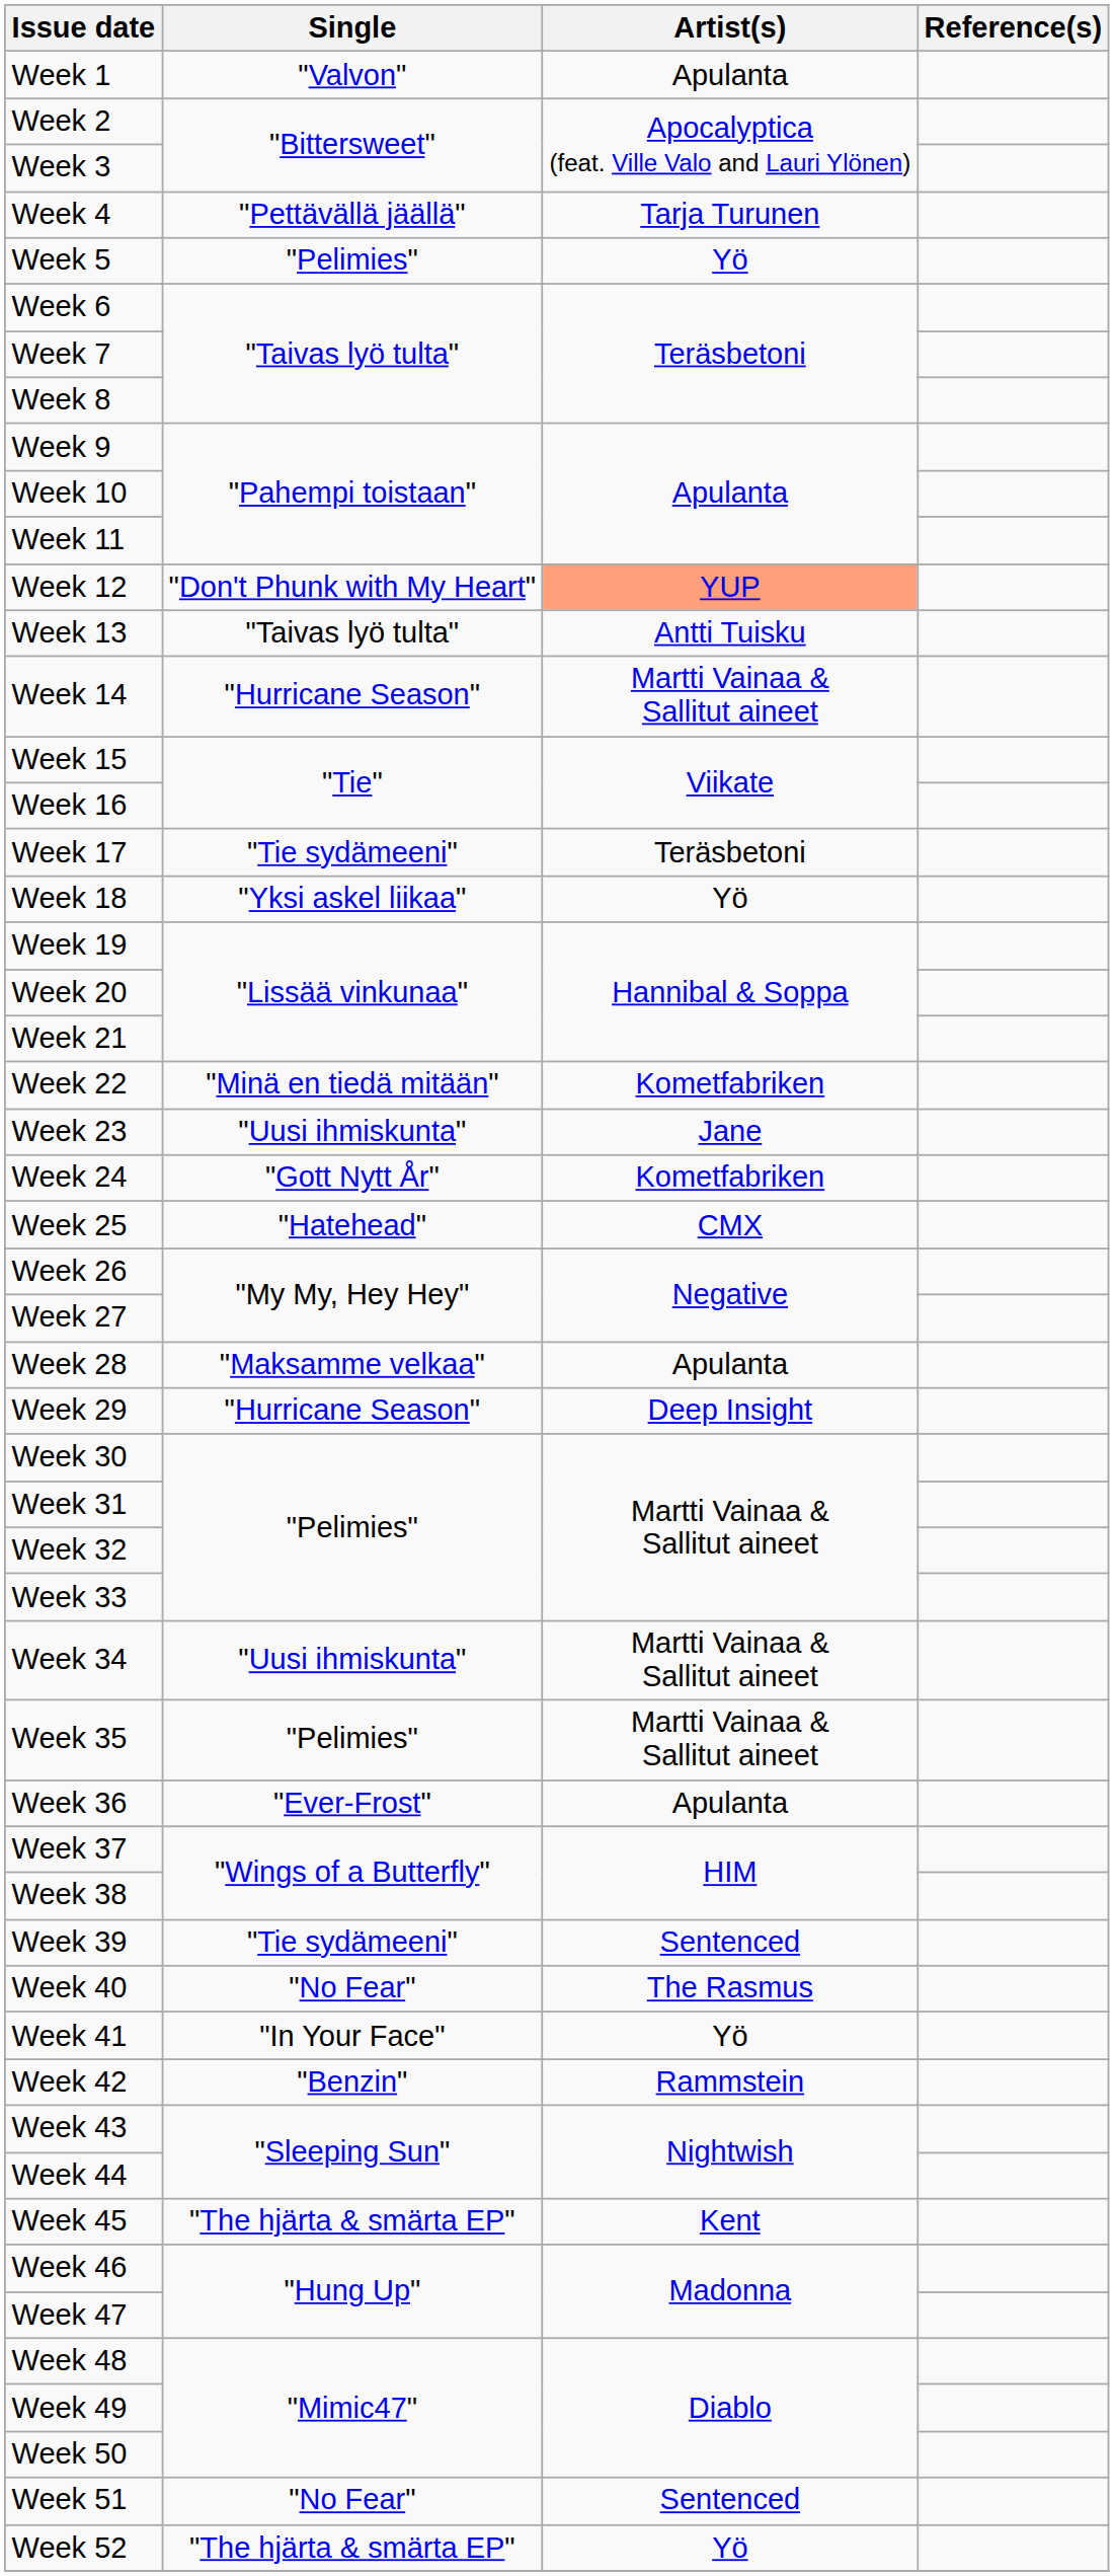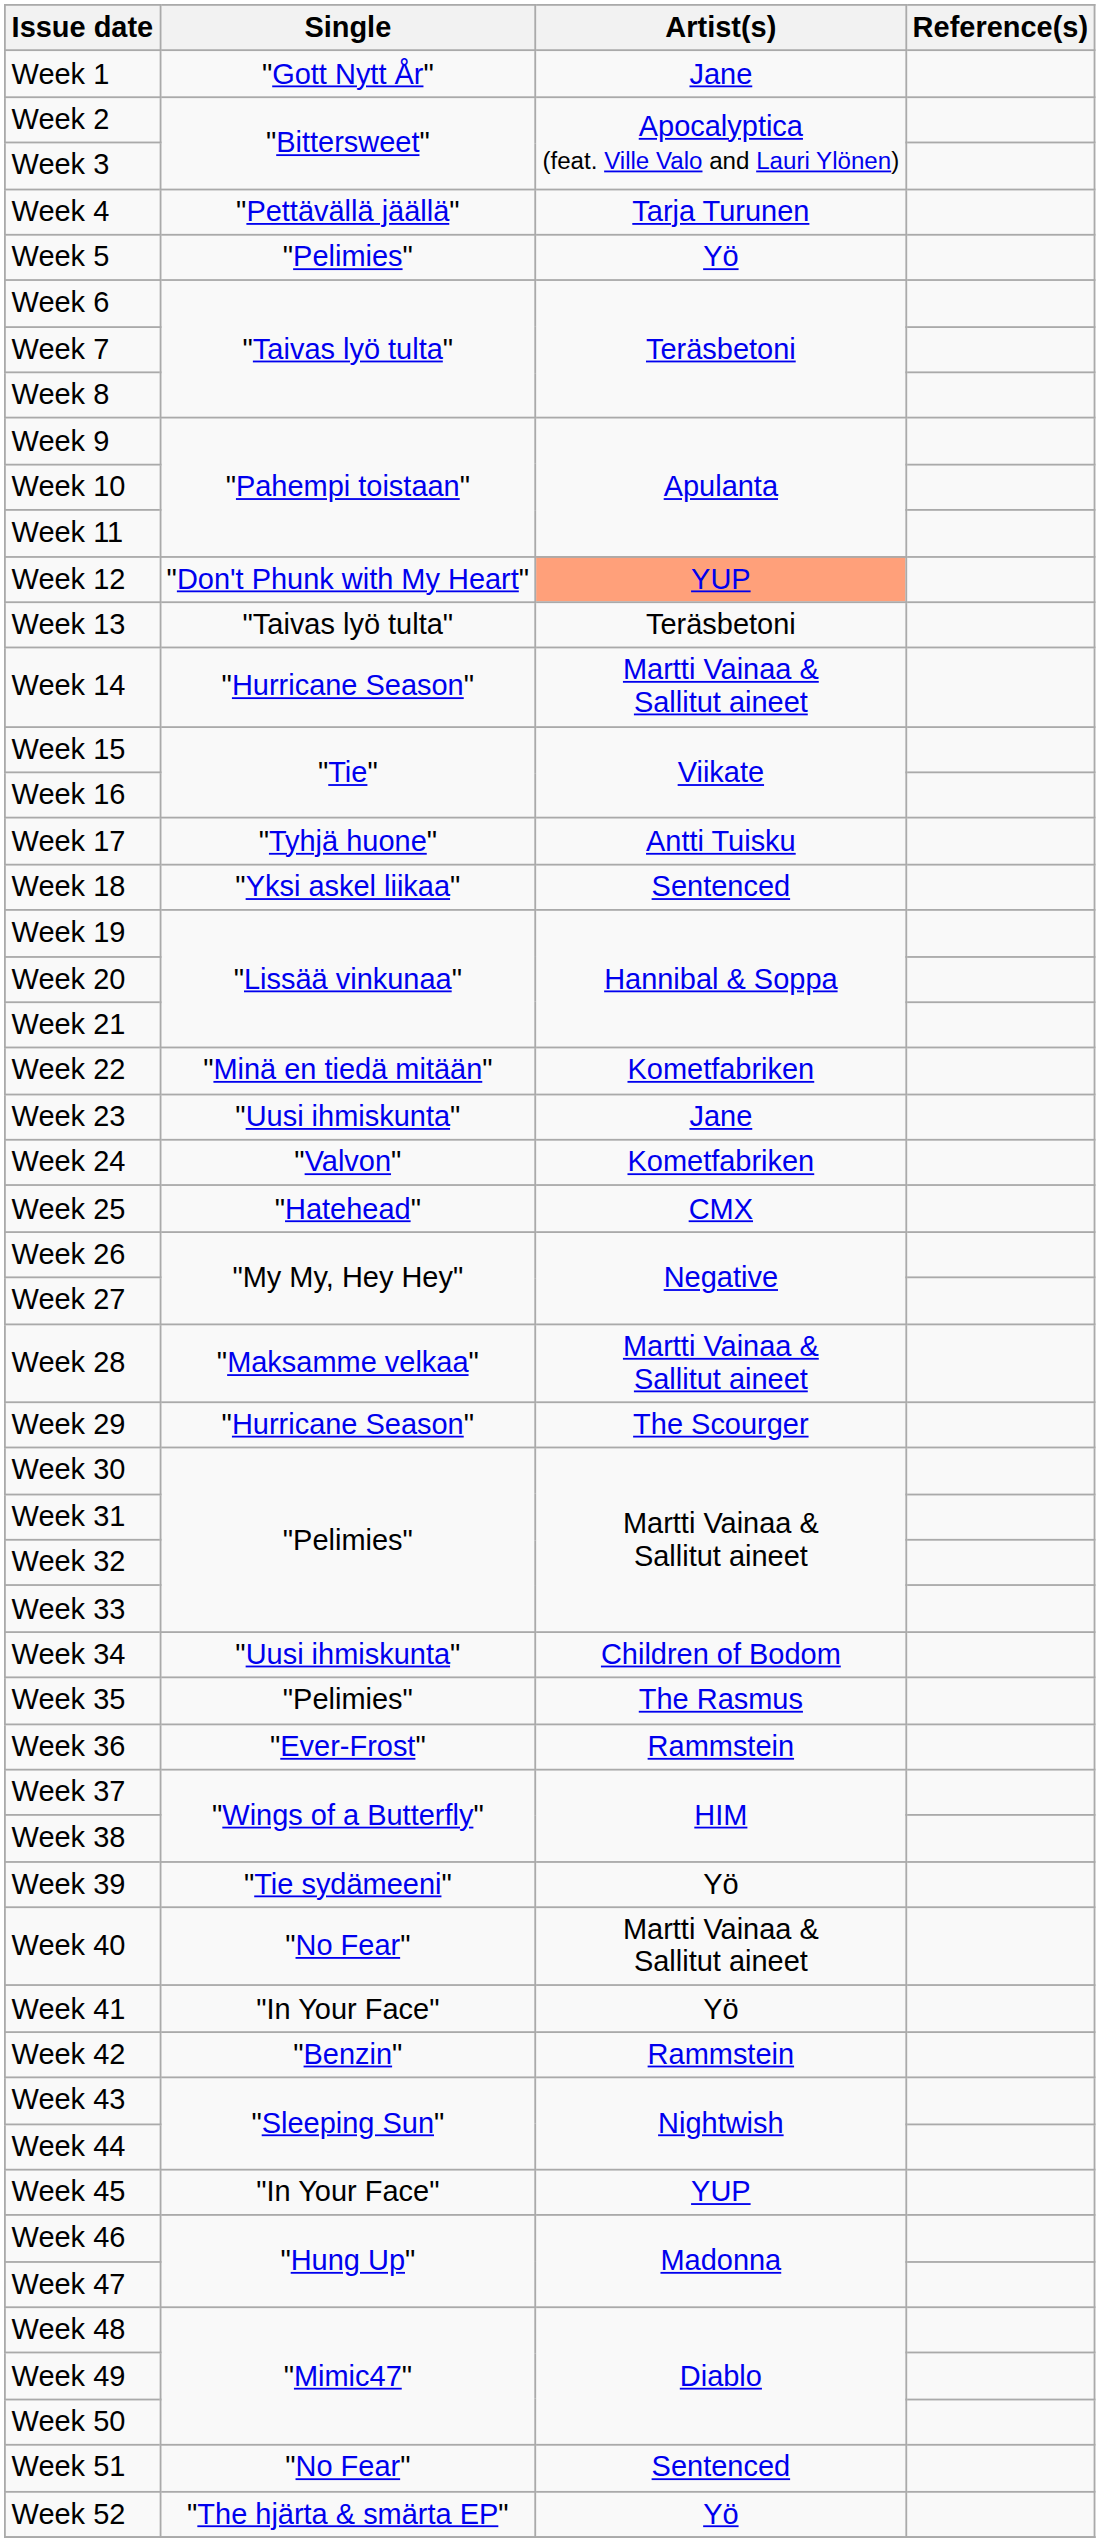 <table class="wikitable">
 <tr>
 <th style="text-align: center;">Issue date</th>
 <th style="text-align: center;">Single</th>
 <th style="text-align: center;">Artist(s)</th>
 <th style="text-align: center;">Reference(s)</th>
 </tr>
 <tr>
 <td>Week 1</td>
-<td style="text-align: center;">"<a href='#'>Valvon</a>"</td>
-<td style="text-align: center;">Apulanta</td>
+<td style="text-align: center;">"<a href='#'>Gott Nytt År</a>"</td>
+<td style="text-align: center;"><a href='#'>Jane</a></td>
 <td style="text-align: center;"></td>
 </tr>
 <tr>
 <td>Week 2</td>
 <td style="text-align: center;" rowspan="2">"<a href='#'>Bittersweet</a>"</td>
 <td style="text-align: center;" rowspan="2"><a href='#'>Apocalyptica</a><br><small>(feat. <a href='#'>Ville Valo</a> and <a href='#'>Lauri Ylönen</a>)</small></td>
 <td style="text-align: center;"></td>
 </tr>
 <tr>
 <td>Week 3</td>
 <td style="text-align: center;"></td>
 </tr>
 <tr>
 <td>Week 4</td>
 <td style="text-align: center;">"<a href='#'>Pettävällä jäällä</a>"</td>
 <td style="text-align: center;"><a href='#'>Tarja Turunen</a></td>
 <td style="text-align: center;"></td>
 </tr>
 <tr>
 <td>Week 5</td>
 <td style="text-align: center;">"<a href='#'>Pelimies</a>"</td>
 <td style="text-align: center;"><a href='#'>Yö</a></td>
 <td style="text-align: center;"></td>
 </tr>
 <tr>
 <td>Week 6</td>
 <td style="text-align: center;" rowspan="3">"<a href='#'>Taivas lyö tulta</a>"</td>
 <td style="text-align: center;" rowspan="3"><a href='#'>Teräsbetoni</a></td>
 <td style="text-align: center;"></td>
 </tr>
 <tr>
 <td>Week 7</td>
 <td style="text-align: center;"></td>
 </tr>
 <tr>
 <td>Week 8</td>
 <td style="text-align: center;"></td>
 </tr>
 <tr>
 <td>Week 9</td>
 <td style="text-align: center;" rowspan="3">"<a href='#'>Pahempi toistaan</a>"</td>
 <td style="text-align: center;" rowspan="3"><a href='#'>Apulanta</a></td>
 <td style="text-align: center;"></td>
 </tr>
 <tr>
 <td>Week 10</td>
 <td style="text-align: center;"></td>
 </tr>
 <tr>
 <td>Week 11</td>
 <td style="text-align: center;"></td>
 </tr>
 <tr>
 <td>Week 12</td>
 <td style="text-align: center;">"<a href='#'>Don't Phunk with My Heart</a>"</td>
 <td style="background: lightsalmon; text-align: center;"><a href='#'>YUP</a></td>
 <td style="text-align: center;"></td>
 </tr>
 <tr>
 <td>Week 13</td>
 <td style="text-align: center;">"Taivas lyö tulta"</td>
-<td style="text-align: center;"><a href='#'>Antti Tuisku</a></td>
+<td style="text-align: center;">Teräsbetoni</td>
 <td style="text-align: center;"></td>
 </tr>
 <tr>
 <td>Week 14</td>
 <td style="text-align: center;">"<a href='#'>Hurricane Season</a>"</td>
 <td style="text-align: center;"><a href='#'>Martti Vainaa &<br>Sallitut aineet</a></td>
 <td style="text-align: center;"></td>
 </tr>
 <tr>
 <td>Week 15</td>
 <td style="text-align: center;" rowspan="2">"<a href='#'>Tie</a>"</td>
 <td style="text-align: center;" rowspan="2"><a href='#'>Viikate</a></td>
 <td style="text-align: center;"></td>
 </tr>
 <tr>
 <td>Week 16</td>
 <td style="text-align: center;"></td>
 </tr>
 <tr>
 <td>Week 17</td>
-<td style="text-align: center;">"<a href='#'>Tie sydämeeni</a>"</td>
-<td style="text-align: center;">Teräsbetoni</td>
+<td style="text-align: center;">"<a href='#'>Tyhjä huone</a>"</td>
+<td style="text-align: center;"><a href='#'>Antti Tuisku</a></td>
 <td style="text-align: center;"></td>
 </tr>
 <tr>
 <td>Week 18</td>
 <td style="text-align: center;">"<a href='#'>Yksi askel liikaa</a>"</td>
-<td style="text-align: center;">Yö</td>
+<td style="text-align: center;"><a href='#'>Sentenced</a></td>
 <td style="text-align: center;"></td>
 </tr>
 <tr>
 <td>Week 19</td>
 <td style="text-align: center;" rowspan="3">"<a href='#'>Lissää vinkunaa</a>"</td>
 <td style="text-align: center;" rowspan="3"><a href='#'>Hannibal & Soppa</a></td>
 <td style="text-align: center;"></td>
 </tr>
 <tr>
 <td>Week 20</td>
 <td style="text-align: center;"></td>
 </tr>
 <tr>
 <td>Week 21</td>
 <td style="text-align: center;"></td>
 </tr>
 <tr>
 <td>Week 22</td>
 <td style="text-align: center;">"<a href='#'>Minä en tiedä mitään</a>"</td>
 <td style="text-align: center;"><a href='#'>Kometfabriken</a></td>
 <td style="text-align: center;"></td>
 </tr>
 <tr>
 <td>Week 23</td>
 <td style="text-align: center;">"<a href='#'>Uusi ihmiskunta</a>"</td>
 <td style="text-align: center;"><a href='#'>Jane</a></td>
 <td style="text-align: center;"></td>
 </tr>
 <tr>
 <td>Week 24</td>
-<td style="text-align: center;">"<a href='#'>Gott Nytt År</a>"</td>
+<td style="text-align: center;">"<a href='#'>Valvon</a>"</td>
 <td style="text-align: center;"><a href='#'>Kometfabriken</a></td>
 <td style="text-align: center;"></td>
 </tr>
 <tr>
 <td>Week 25</td>
 <td style="text-align: center;">"<a href='#'>Hatehead</a>"</td>
 <td style="text-align: center;"><a href='#'>CMX</a></td>
 <td style="text-align: center;"></td>
 </tr>
 <tr>
 <td>Week 26</td>
 <td style="text-align: center;" rowspan="2">"My My, Hey Hey"</td>
 <td style="text-align: center;" rowspan="2"><a href='#'>Negative</a></td>
 <td style="text-align: center;"></td>
 </tr>
 <tr>
 <td>Week 27</td>
 <td style="text-align: center;"></td>
 </tr>
 <tr>
 <td>Week 28</td>
 <td style="text-align: center;">"<a href='#'>Maksamme velkaa</a>"</td>
-<td style="text-align: center;">Apulanta</td>
+<td style="text-align: center;"><a href='#'>Martti Vainaa &<br>Sallitut aineet</a></td>
 <td style="text-align: center;"></td>
 </tr>
 <tr>
 <td>Week 29</td>
 <td style="text-align: center;">"<a href='#'>Hurricane Season</a>"</td>
-<td style="text-align: center;"><a href='#'>Deep Insight</a></td>
+<td style="text-align: center;"><a href='#'>The Scourger</a></td>
 <td style="text-align: center;"></td>
 </tr>
 <tr>
 <td>Week 30</td>
 <td style="text-align: center;" rowspan="4">"Pelimies"</td>
 <td style="text-align: center;" rowspan="4">Martti Vainaa &<br>Sallitut aineet</td>
 <td style="text-align: center;"></td>
 </tr>
 <tr>
 <td>Week 31</td>
 <td style="text-align: center;"></td>
 </tr>
 <tr>
 <td>Week 32</td>
 <td style="text-align: center;"></td>
 </tr>
 <tr>
 <td>Week 33</td>
 <td style="text-align: center;"></td>
 </tr>
 <tr>
 <td>Week 34</td>
 <td style="text-align: center;">"<a href='#'>Uusi ihmiskunta</a>"</td>
-<td style="text-align: center;">Martti Vainaa &<br>Sallitut aineet</td>
+<td style="text-align: center;"><a href='#'>Children of Bodom</a></td>
 <td style="text-align: center;"></td>
 </tr>
 <tr>
 <td>Week 35</td>
 <td style="text-align: center;">"Pelimies"</td>
-<td style="text-align: center;">Martti Vainaa &<br>Sallitut aineet</td>
+<td style="text-align: center;"><a href='#'>The Rasmus</a></td>
 <td style="text-align: center;"></td>
 </tr>
 <tr>
 <td>Week 36</td>
 <td style="text-align: center;">"<a href='#'>Ever-Frost</a>"</td>
-<td style="text-align: center;">Apulanta</td>
+<td style="text-align: center;"><a href='#'>Rammstein</a></td>
 <td style="text-align: center;"></td>
 </tr>
 <tr>
 <td>Week 37</td>
 <td style="text-align: center;" rowspan="2">"<a href='#'>Wings of a Butterfly</a>"</td>
 <td style="text-align: center;" rowspan="2"><a href='#'>HIM</a></td>
 <td style="text-align: center;"></td>
 </tr>
 <tr>
 <td>Week 38</td>
 <td style="text-align: center;"></td>
 </tr>
 <tr>
 <td>Week 39</td>
 <td style="text-align: center;">"<a href='#'>Tie sydämeeni</a>"</td>
-<td style="text-align: center;"><a href='#'>Sentenced</a></td>
+<td style="text-align: center;">Yö</td>
 <td style="text-align: center;"></td>
 </tr>
 <tr>
 <td>Week 40</td>
 <td style="text-align: center;">"<a href='#'>No Fear</a>"</td>
-<td style="text-align: center;"><a href='#'>The Rasmus</a></td>
+<td style="text-align: center;">Martti Vainaa &<br>Sallitut aineet</td>
 <td style="text-align: center;"></td>
 </tr>
 <tr>
 <td>Week 41</td>
 <td style="text-align: center;">"In Your Face"</td>
 <td style="text-align: center;">Yö</td>
 <td style="text-align: center;"></td>
 </tr>
 <tr>
 <td>Week 42</td>
 <td style="text-align: center;">"<a href='#'>Benzin</a>"</td>
 <td style="text-align: center;"><a href='#'>Rammstein</a></td>
 <td style="text-align: center;"></td>
 </tr>
 <tr>
 <td>Week 43</td>
 <td style="text-align: center;" rowspan="2">"<a href='#'>Sleeping Sun</a>"</td>
 <td style="text-align: center;" rowspan="2"><a href='#'>Nightwish</a></td>
 <td style="text-align: center;"></td>
 </tr>
 <tr>
 <td>Week 44</td>
 <td style="text-align: center;"></td>
 </tr>
 <tr>
 <td>Week 45</td>
-<td style="text-align: center;">"<a href='#'>The hjärta & smärta EP</a>"</td>
-<td style="text-align: center;"><a href='#'>Kent</a></td>
+<td style="text-align: center;">"In Your Face"</td>
+<td style="text-align: center;"><a href='#'>YUP</a></td>
 <td style="text-align: center;"></td>
 </tr>
 <tr>
 <td>Week 46</td>
 <td style="text-align: center;" rowspan="2">"<a href='#'>Hung Up</a>"</td>
 <td style="text-align: center;" rowspan="2"><a href='#'>Madonna</a></td>
 <td style="text-align: center;"></td>
 </tr>
 <tr>
 <td>Week 47</td>
 <td style="text-align: center;"></td>
 </tr>
 <tr>
 <td>Week 48</td>
 <td style="text-align: center;" rowspan="3">"<a href='#'>Mimic47</a>"</td>
 <td style="text-align: center;" rowspan="3"><a href='#'>Diablo</a></td>
 <td style="text-align: center;"></td>
 </tr>
 <tr>
 <td>Week 49</td>
 <td style="text-align: center;"></td>
 </tr>
 <tr>
 <td>Week 50</td>
 <td style="text-align: center;"></td>
 </tr>
 <tr>
 <td>Week 51</td>
 <td style="text-align: center;">"<a href='#'>No Fear</a>"</td>
 <td style="text-align: center;"><a href='#'>Sentenced</a></td>
 <td style="text-align: center;"></td>
 </tr>
 <tr>
 <td>Week 52</td>
 <td style="text-align: center;">"<a href='#'>The hjärta & smärta EP</a>"</td>
 <td style="text-align: center;"><a href='#'>Yö</a></td>
 <td style="text-align: center;"></td>
 </tr>
 <tr>
 </tr>
 </table>
